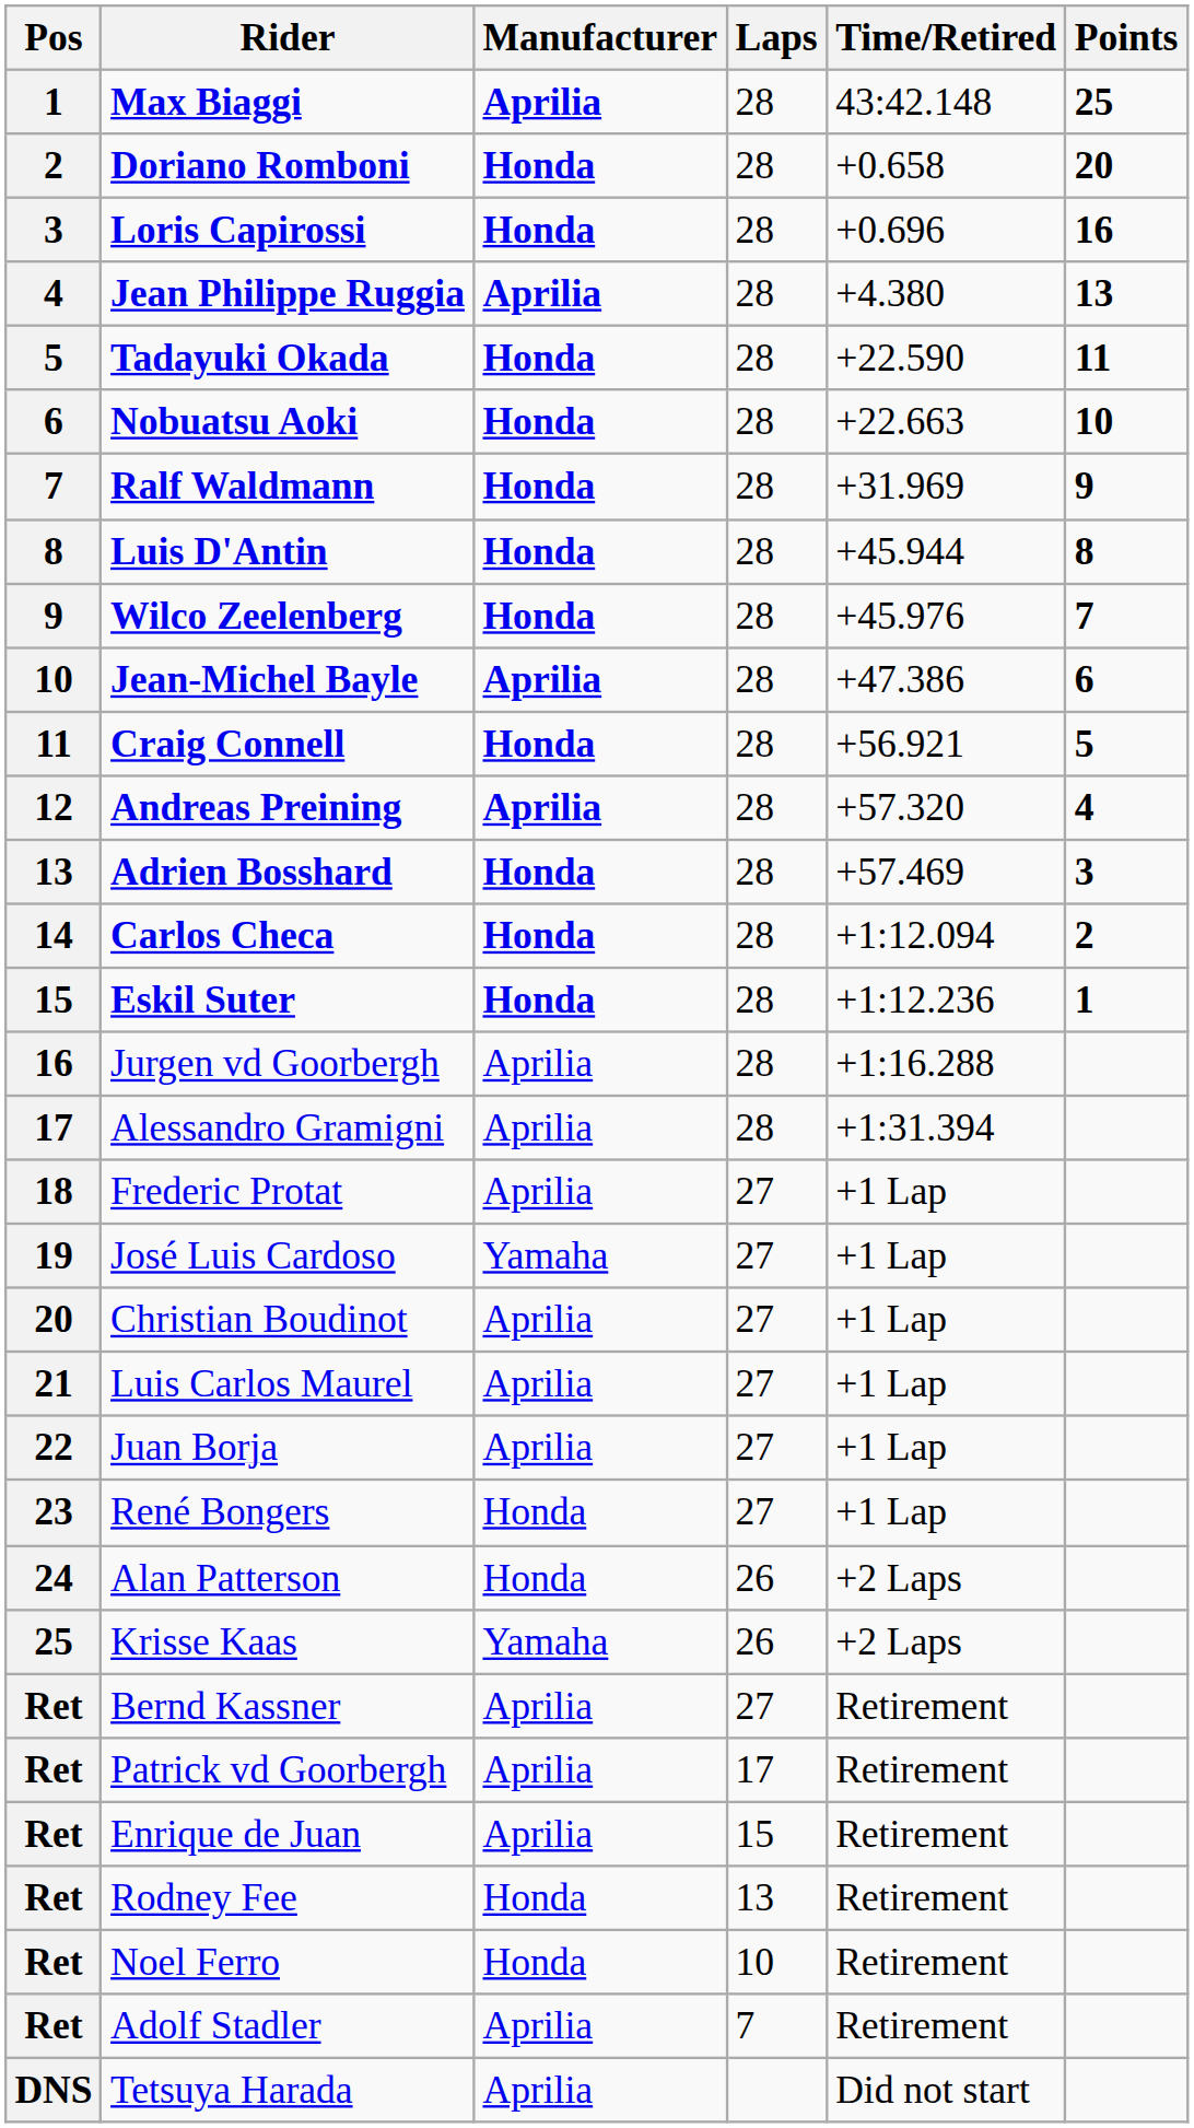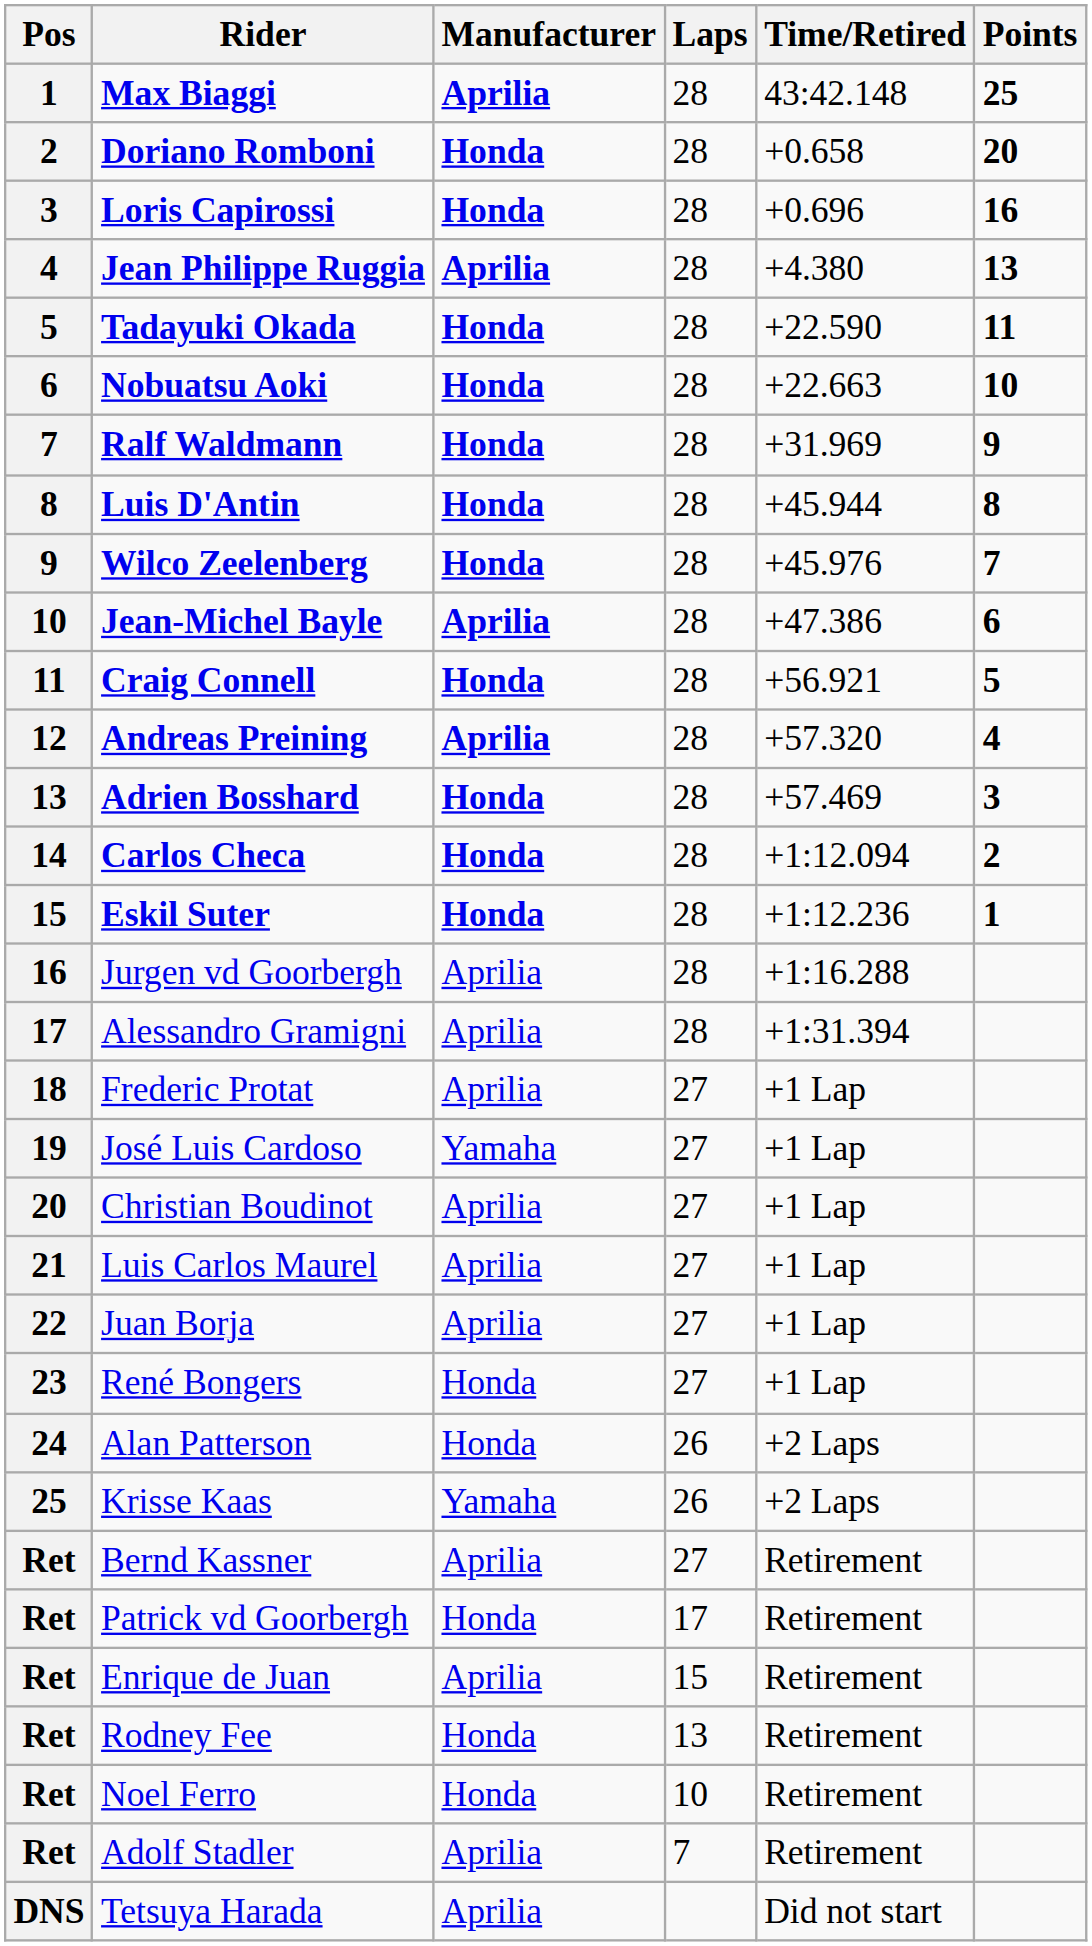 <table class="wikitable" style="font-size: 95%;">
 <tr>
 <th>Pos</th>
 <th>Rider</th>
 <th>Manufacturer</th>
 <th>Laps</th>
 <th>Time/Retired</th>
 <th>Points</th>
 </tr>
 <tr>
 <th>1</th>
 <td> <strong><a href='#'>Max Biaggi</a></strong></td>
 <td><strong><a href='#'>Aprilia</a></strong></td>
 <td>28</td>
 <td>43:42.148</td>
 <td><strong>25</strong></td>
 </tr>
 <tr>
 <th>2</th>
 <td> <strong><a href='#'>Doriano Romboni</a></strong></td>
 <td><strong><a href='#'>Honda</a></strong></td>
 <td>28</td>
 <td>+0.658</td>
 <td><strong>20</strong></td>
 </tr>
 <tr>
 <th>3</th>
 <td> <strong><a href='#'>Loris Capirossi</a></strong></td>
 <td><strong><a href='#'>Honda</a></strong></td>
 <td>28</td>
 <td>+0.696</td>
 <td><strong>16</strong></td>
 </tr>
 <tr>
 <th>4</th>
 <td> <strong><a href='#'>Jean Philippe Ruggia</a></strong></td>
 <td><strong><a href='#'>Aprilia</a></strong></td>
 <td>28</td>
 <td>+4.380</td>
 <td><strong>13</strong></td>
 </tr>
 <tr>
 <th>5</th>
 <td> <strong><a href='#'>Tadayuki Okada</a></strong></td>
 <td><strong><a href='#'>Honda</a></strong></td>
 <td>28</td>
 <td>+22.590</td>
 <td><strong>11</strong></td>
 </tr>
 <tr>
 <th>6</th>
 <td> <strong><a href='#'>Nobuatsu Aoki</a></strong></td>
 <td><strong><a href='#'>Honda</a></strong></td>
 <td>28</td>
 <td>+22.663</td>
 <td><strong>10</strong></td>
 </tr>
 <tr>
 <th>7</th>
 <td> <strong><a href='#'>Ralf Waldmann</a></strong></td>
 <td><strong><a href='#'>Honda</a></strong></td>
 <td>28</td>
 <td>+31.969</td>
 <td><strong>9</strong></td>
 </tr>
 <tr>
 <th>8</th>
 <td> <strong><a href='#'>Luis D'Antin</a></strong></td>
 <td><strong><a href='#'>Honda</a></strong></td>
 <td>28</td>
 <td>+45.944</td>
 <td><strong>8</strong></td>
 </tr>
 <tr>
 <th>9</th>
 <td> <strong><a href='#'>Wilco Zeelenberg</a></strong></td>
 <td><strong><a href='#'>Honda</a></strong></td>
 <td>28</td>
 <td>+45.976</td>
 <td><strong>7</strong></td>
 </tr>
 <tr>
 <th>10</th>
 <td> <strong><a href='#'>Jean-Michel Bayle</a></strong></td>
 <td><strong><a href='#'>Aprilia</a></strong></td>
 <td>28</td>
 <td>+47.386</td>
 <td><strong>6</strong></td>
 </tr>
 <tr>
 <th>11</th>
 <td> <strong><a href='#'>Craig Connell</a></strong></td>
 <td><strong><a href='#'>Honda</a></strong></td>
 <td>28</td>
 <td>+56.921</td>
 <td><strong>5</strong></td>
 </tr>
 <tr>
 <th>12</th>
 <td> <strong><a href='#'>Andreas Preining</a></strong></td>
 <td><strong><a href='#'>Aprilia</a></strong></td>
 <td>28</td>
 <td>+57.320</td>
 <td><strong>4</strong></td>
 </tr>
 <tr>
 <th>13</th>
 <td> <strong><a href='#'>Adrien Bosshard</a></strong></td>
 <td><strong><a href='#'>Honda</a></strong></td>
 <td>28</td>
 <td>+57.469</td>
 <td><strong>3</strong></td>
 </tr>
 <tr>
 <th>14</th>
 <td> <strong><a href='#'>Carlos Checa</a></strong></td>
 <td><strong><a href='#'>Honda</a></strong></td>
 <td>28</td>
 <td>+1:12.094</td>
 <td><strong>2</strong></td>
 </tr>
 <tr>
 <th>15</th>
 <td> <strong><a href='#'>Eskil Suter</a></strong></td>
 <td><strong><a href='#'>Honda</a></strong></td>
 <td>28</td>
 <td>+1:12.236</td>
 <td><strong>1</strong></td>
 </tr>
 <tr>
 <th>16</th>
 <td> <a href='#'>Jurgen vd Goorbergh</a></td>
 <td><a href='#'>Aprilia</a></td>
 <td>28</td>
 <td>+1:16.288</td>
 <td></td>
 </tr>
 <tr>
 <th>17</th>
 <td> <a href='#'>Alessandro Gramigni</a></td>
 <td><a href='#'>Aprilia</a></td>
 <td>28</td>
 <td>+1:31.394</td>
 <td></td>
 </tr>
 <tr>
 <th>18</th>
 <td> <a href='#'>Frederic Protat</a></td>
 <td><a href='#'>Aprilia</a></td>
 <td>27</td>
 <td>+1 Lap</td>
 <td></td>
 </tr>
 <tr>
 <th>19</th>
 <td> <a href='#'>José Luis Cardoso</a></td>
 <td><a href='#'>Yamaha</a></td>
 <td>27</td>
 <td>+1 Lap</td>
 <td></td>
 </tr>
 <tr>
 <th>20</th>
 <td> <a href='#'>Christian Boudinot</a></td>
 <td><a href='#'>Aprilia</a></td>
 <td>27</td>
 <td>+1 Lap</td>
 <td></td>
 </tr>
 <tr>
 <th>21</th>
 <td> <a href='#'>Luis Carlos Maurel</a></td>
 <td><a href='#'>Aprilia</a></td>
 <td>27</td>
 <td>+1 Lap</td>
 <td></td>
 </tr>
 <tr>
 <th>22</th>
 <td> <a href='#'>Juan Borja</a></td>
 <td><a href='#'>Aprilia</a></td>
 <td>27</td>
 <td>+1 Lap</td>
 <td></td>
 </tr>
 <tr>
 <th>23</th>
 <td> <a href='#'>René Bongers</a></td>
 <td><a href='#'>Honda</a></td>
 <td>27</td>
 <td>+1 Lap</td>
 <td></td>
 </tr>
 <tr>
 <th>24</th>
 <td> <a href='#'>Alan Patterson</a></td>
 <td><a href='#'>Honda</a></td>
 <td>26</td>
 <td>+2 Laps</td>
 <td></td>
 </tr>
 <tr>
 <th>25</th>
 <td> <a href='#'>Krisse Kaas</a></td>
 <td><a href='#'>Yamaha</a></td>
 <td>26</td>
 <td>+2 Laps</td>
 <td></td>
 </tr>
 <tr>
 <th>Ret</th>
 <td> <a href='#'>Bernd Kassner</a></td>
 <td><a href='#'>Aprilia</a></td>
 <td>27</td>
 <td>Retirement</td>
 <td></td>
 </tr>
 <tr>
 <th>Ret</th>
 <td> <a href='#'>Patrick vd Goorbergh</a></td>
-<td><a href='#'>Aprilia</a></td>
+<td><a href='#'>Honda</a></td>
 <td>17</td>
 <td>Retirement</td>
 <td></td>
 </tr>
 <tr>
 <th>Ret</th>
 <td> <a href='#'>Enrique de Juan</a></td>
 <td><a href='#'>Aprilia</a></td>
 <td>15</td>
 <td>Retirement</td>
 <td></td>
 </tr>
 <tr>
 <th>Ret</th>
 <td> <a href='#'>Rodney Fee</a></td>
 <td><a href='#'>Honda</a></td>
 <td>13</td>
 <td>Retirement</td>
 <td></td>
 </tr>
 <tr>
 <th>Ret</th>
 <td> <a href='#'>Noel Ferro</a></td>
 <td><a href='#'>Honda</a></td>
 <td>10</td>
 <td>Retirement</td>
 <td></td>
 </tr>
 <tr>
 <th>Ret</th>
 <td> <a href='#'>Adolf Stadler</a></td>
 <td><a href='#'>Aprilia</a></td>
 <td>7</td>
 <td>Retirement</td>
 <td></td>
 </tr>
 <tr>
 <th>DNS</th>
 <td> <a href='#'>Tetsuya Harada</a></td>
 <td><a href='#'>Aprilia</a></td>
 <td></td>
 <td>Did not start</td>
 <td></td>
 </tr>
 </table>
